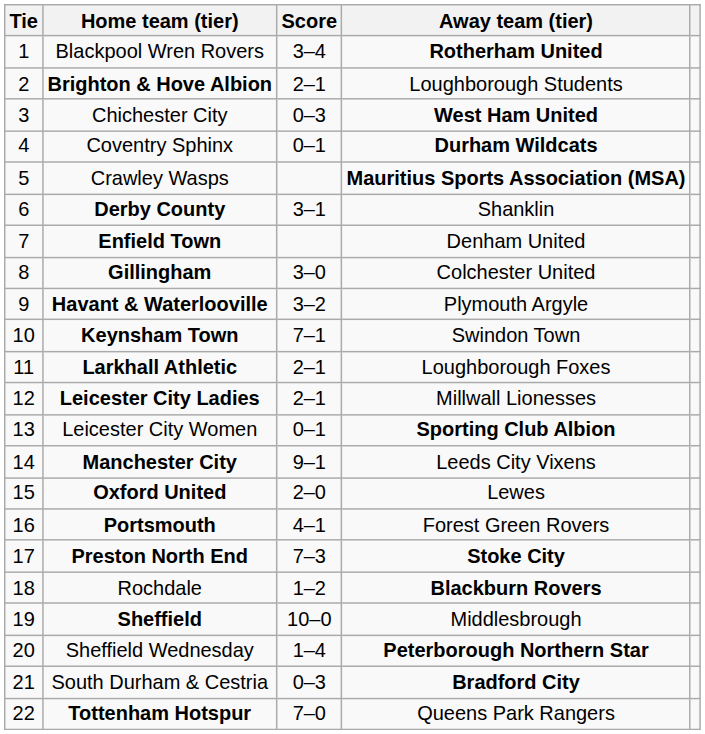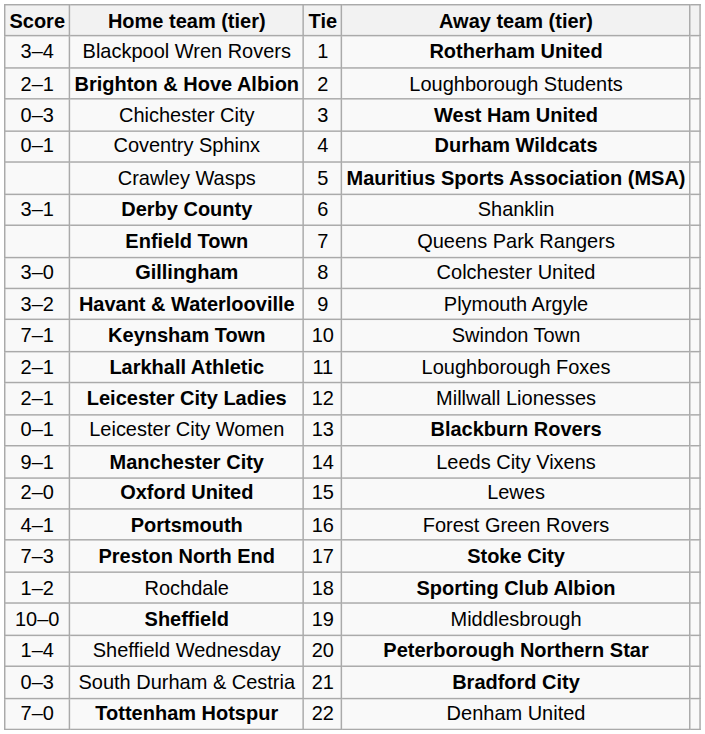 <table class="wikitable" style="text-align:center; font-size:85%">
 <tr>
+<th>Score</th>
+<th>Home team (tier)</th>
 <th>Tie</th>
-<th>Home team (tier)</th>
-<th>Score</th>
 <th>Away team (tier)</th>
 <th></th>
 </tr>
 <tr>
+<td>3–4</td>
+<td>Blackpool Wren Rovers</td>
 <td align="center">1</td>
-<td>Blackpool Wren Rovers</td>
-<td>3–4</td>
 <td><strong>Rotherham United</strong></td>
 <td></td>
 </tr>
 <tr>
+<td>2–1</td>
+<td><strong>Brighton & Hove Albion</strong></td>
 <td align="center">2</td>
-<td><strong>Brighton & Hove Albion</strong></td>
-<td>2–1</td>
 <td>Loughborough Students</td>
 <td></td>
 </tr>
 <tr>
+<td align="center">0–3</td>
+<td>Chichester City</td>
 <td align="center">3</td>
-<td>Chichester City</td>
-<td align="center">0–3</td>
 <td><strong>West Ham United</strong></td>
 <td></td>
 </tr>
 <tr>
+<td align="center">0–1</td>
+<td>Coventry Sphinx</td>
 <td align="center">4</td>
-<td>Coventry Sphinx</td>
-<td align="center">0–1</td>
 <td><strong>Durham Wildcats</strong></td>
 <td></td>
 </tr>
 <tr>
+<td align="center"></td>
+<td>Crawley Wasps</td>
 <td align="center">5</td>
-<td>Crawley Wasps</td>
-<td align="center"></td>
 <td><strong>Mauritius Sports Association (MSA)</strong></td>
 <td></td>
 </tr>
 <tr>
+<td>3–1 </td>
+<td><strong>Derby County</strong></td>
 <td align="center">6</td>
-<td><strong>Derby County</strong></td>
-<td>3–1 </td>
 <td>Shanklin</td>
 <td></td>
 </tr>
 <tr>
+<td></td>
+<td><strong>Enfield Town</strong></td>
 <td align="center">7</td>
-<td><strong>Enfield Town</strong></td>
-<td></td>
-<td>Denham United</td>
+<td>Queens Park Rangers</td>
 <td></td>
 </tr>
 <tr>
+<td align="center">3–0</td>
+<td><strong>Gillingham</strong></td>
 <td align="center">8</td>
-<td><strong>Gillingham</strong></td>
-<td align="center">3–0</td>
 <td>Colchester United</td>
 <td></td>
 </tr>
 <tr>
+<td>3–2</td>
+<td><strong>Havant & Waterlooville</strong></td>
 <td align="center">9</td>
-<td><strong>Havant & Waterlooville</strong></td>
-<td>3–2</td>
 <td>Plymouth Argyle</td>
 <td></td>
 </tr>
 <tr>
+<td>7–1</td>
+<td><strong>Keynsham Town</strong></td>
 <td align="center">10</td>
-<td><strong>Keynsham Town</strong></td>
-<td>7–1</td>
 <td>Swindon Town</td>
 <td></td>
 </tr>
 <tr>
+<td>2–1</td>
+<td><strong>Larkhall Athletic</strong></td>
 <td align="center">11</td>
-<td><strong>Larkhall Athletic</strong></td>
-<td>2–1</td>
 <td>Loughborough Foxes</td>
 <td></td>
 </tr>
 <tr>
+<td>2–1</td>
+<td><strong>Leicester City Ladies</strong></td>
 <td align="center">12</td>
-<td><strong>Leicester City Ladies</strong></td>
-<td>2–1</td>
 <td>Millwall Lionesses</td>
 <td></td>
 </tr>
 <tr>
+<td align="center">0–1</td>
+<td>Leicester City Women</td>
 <td align="center">13</td>
-<td>Leicester City Women</td>
-<td align="center">0–1</td>
+<td><strong>Blackburn Rovers</strong></td>
+<td></td>
+</tr>
+<tr>
+<td>9–1</td>
+<td><strong>Manchester City</strong></td>
+<td align="center">14</td>
+<td>Leeds City Vixens</td>
+<td></td>
+</tr>
+<tr>
+<td align="center">2–0</td>
+<td><strong>Oxford United</strong></td>
+<td align="center">15</td>
+<td>Lewes</td>
+<td></td>
+</tr>
+<tr>
+<td>4–1</td>
+<td><strong>Portsmouth</strong></td>
+<td align="center">16</td>
+<td>Forest Green Rovers</td>
+<td></td>
+</tr>
+<tr>
+<td>7–3</td>
+<td><strong>Preston North End</strong></td>
+<td align="center">17</td>
+<td><strong>Stoke City</strong></td>
+<td></td>
+</tr>
+<tr>
+<td>1–2</td>
+<td>Rochdale</td>
+<td align="center">18</td>
 <td><strong>Sporting Club Albion</strong></td>
 <td></td>
 </tr>
 <tr>
-<td align="center">14</td>
-<td><strong>Manchester City</strong></td>
-<td>9–1</td>
-<td>Leeds City Vixens</td>
-<td></td>
-</tr>
-<tr>
-<td align="center">15</td>
-<td><strong>Oxford United</strong></td>
-<td align="center">2–0</td>
-<td>Lewes</td>
-<td></td>
-</tr>
-<tr>
-<td align="center">16</td>
-<td><strong>Portsmouth</strong></td>
-<td>4–1</td>
-<td>Forest Green Rovers</td>
-<td></td>
-</tr>
-<tr>
-<td align="center">17</td>
-<td><strong>Preston North End</strong></td>
-<td>7–3</td>
-<td><strong>Stoke City</strong></td>
-<td></td>
-</tr>
-<tr>
-<td align="center">18</td>
-<td>Rochdale</td>
-<td>1–2</td>
-<td><strong>Blackburn Rovers</strong></td>
-<td></td>
-</tr>
-<tr>
+<td align="center">10–0</td>
+<td><strong>Sheffield</strong></td>
 <td align="center">19</td>
-<td><strong>Sheffield</strong></td>
-<td align="center">10–0</td>
 <td>Middlesbrough</td>
 <td></td>
 </tr>
 <tr>
+<td>1–4</td>
+<td>Sheffield Wednesday</td>
 <td align="center">20</td>
-<td>Sheffield Wednesday</td>
-<td>1–4</td>
 <td><strong>Peterborough Northern Star</strong></td>
 <td></td>
 </tr>
 <tr>
+<td align="center">0–3</td>
+<td>South Durham & Cestria</td>
 <td align="center">21</td>
-<td>South Durham & Cestria</td>
-<td align="center">0–3</td>
 <td><strong>Bradford City</strong></td>
 <td></td>
 </tr>
 <tr>
+<td align="center">7–0</td>
+<td><strong>Tottenham Hotspur</strong></td>
 <td align="center">22</td>
-<td><strong>Tottenham Hotspur</strong></td>
-<td align="center">7–0</td>
-<td>Queens Park Rangers</td>
+<td>Denham United</td>
 <td></td>
 </tr>
 </table>
